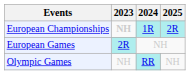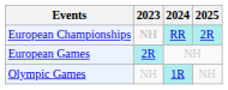 <table style='font-size: 90%; text-align:center;' class='wikitable'>
 <tr>
 <th>Events</th>
 <th>2023</th>
 <th>2024</th>
 <th>2025</th>
 </tr>
 <tr>
 <td bgcolor="#ECF2FF"; align="left"><a href='#'>European Championships</a></td>
 <td style=color:#ccc><strong>NH</strong></td>
-<td bgcolor=AFEEEE><a href='#'>1R</a></td>
+<td bgcolor=AFEEEE><a href='#'>RR</a></td>
 <td bgcolor=AFEEEE><a href='#'>2R</a></td>
 </tr>
 <tr>
 <td bgcolor="#ECF2FF"; align="left"><a href='#'>European Games</a></td>
 <td bgcolor=AFEEEE><a href='#'>2R</a></td>
 <td colspan="3" style=color:#ccc>NH</td>
 </tr>
 <tr>
 <td bgcolor="#ECF2FF"; align="left"><a href='#'>Olympic Games</a></td>
 <td style=color:#ccc>NH</td>
-<td bgcolor=AFEEEE><a href='#'>RR</a></td>
+<td bgcolor=AFEEEE><a href='#'>1R</a></td>
 <td colspan="3" style=color:#ccc>NH</td>
 </tr>
 </table>
